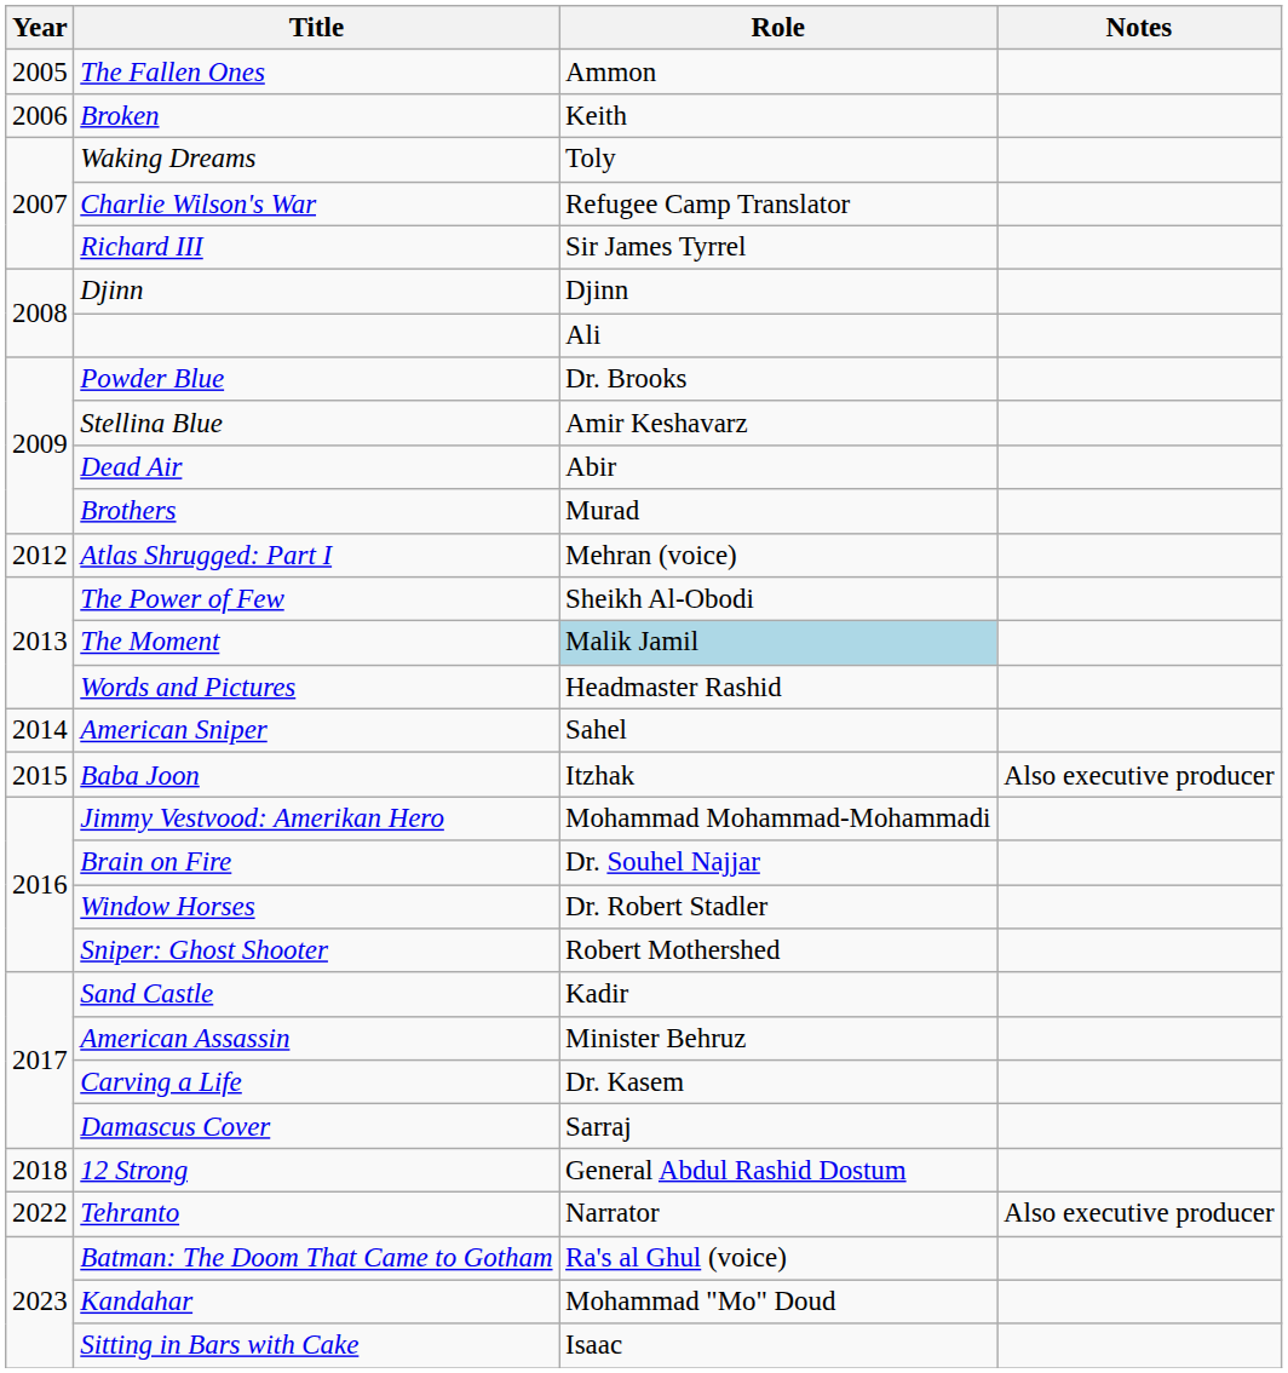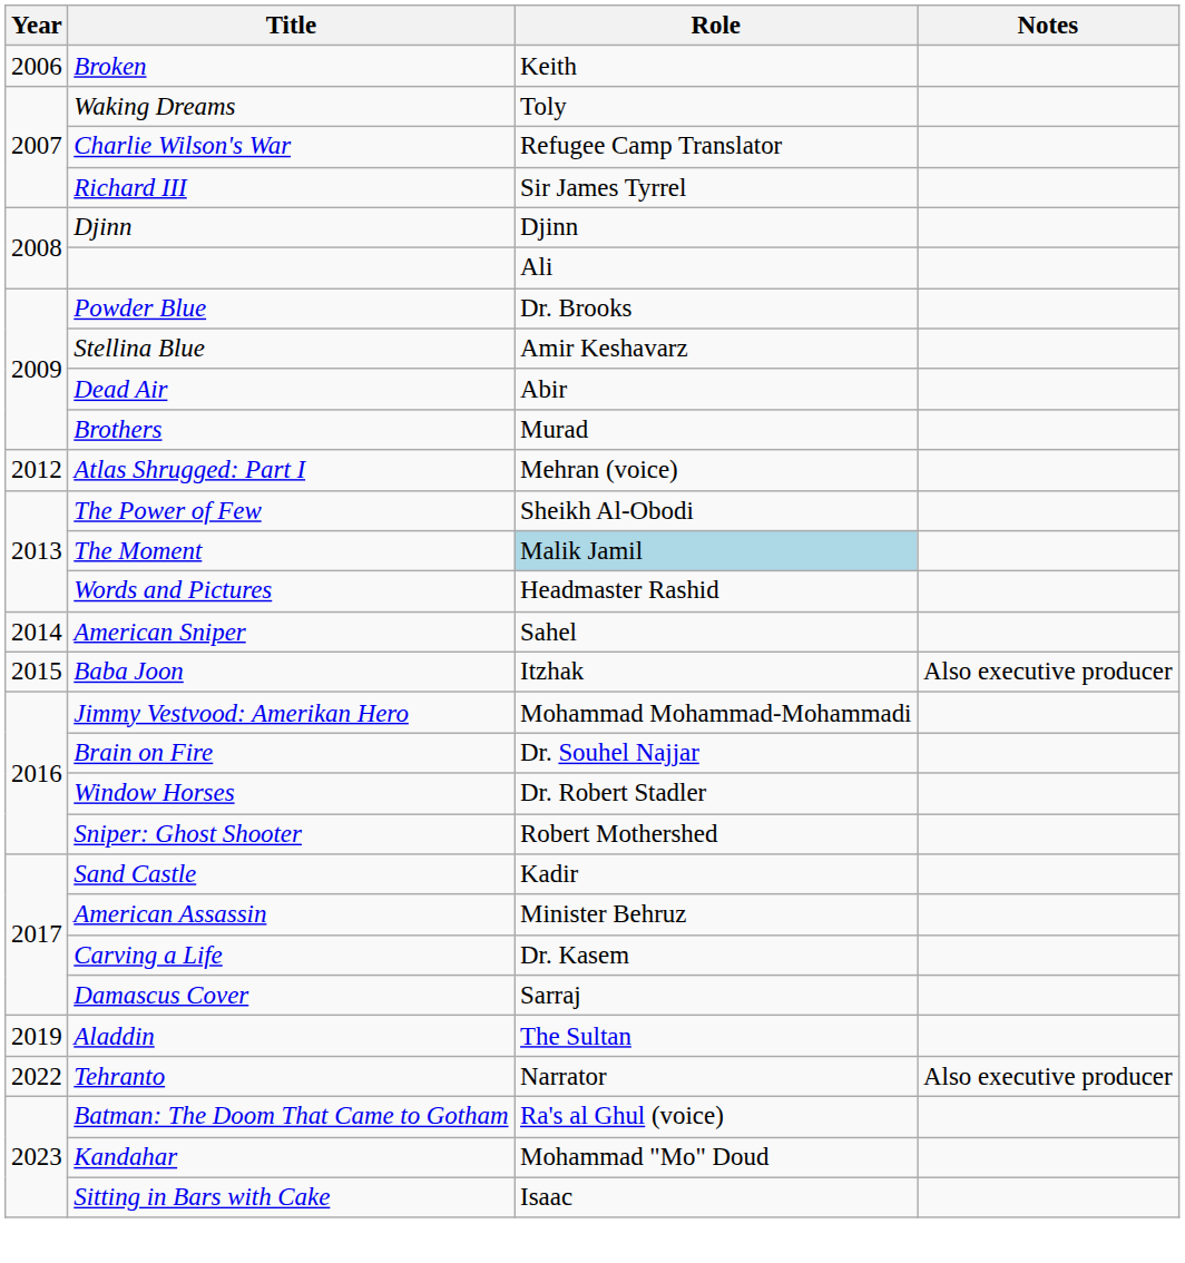 <table class="wikitable sortable">
 <tr>
 <th>Year</th>
 <th>Title</th>
 <th>Role</th>
 <th class="unsortable">Notes</th>
-</tr>
-<tr>
-<td>2005</td>
-<td><em><a href='#'>The Fallen Ones</a></em></td>
-<td>Ammon</td>
-<td></td>
 </tr>
 <tr>
 <td>2006</td>
 <td><em><a href='#'>Broken</a></em></td>
 <td>Keith</td>
 <td></td>
 </tr>
 <tr>
 <td rowspan=3>2007</td>
 <td><em>Waking Dreams</em></td>
 <td>Toly</td>
 <td></td>
 </tr>
 <tr>
 <td><em><a href='#'>Charlie Wilson's War</a></em></td>
 <td>Refugee Camp Translator</td>
 <td></td>
 </tr>
 <tr>
 <td><em><a href='#'>Richard III</a></em></td>
 <td>Sir James Tyrrel</td>
 <td></td>
 </tr>
 <tr>
 <td rowspan=2>2008</td>
 <td><em>Djinn</em></td>
 <td>Djinn</td>
 <td></td>
 </tr>
 <tr>
 <td><em></em></td>
 <td>Ali</td>
 <td></td>
 </tr>
 <tr>
 <td rowspan=4>2009</td>
 <td><em><a href='#'>Powder Blue</a></em></td>
 <td>Dr. Brooks</td>
 <td></td>
 </tr>
 <tr>
 <td><em>Stellina Blue</em></td>
 <td>Amir Keshavarz</td>
 <td></td>
 </tr>
 <tr>
 <td><em><a href='#'>Dead Air</a></em></td>
 <td>Abir</td>
 <td></td>
 </tr>
 <tr>
 <td><em><a href='#'>Brothers</a></em></td>
 <td>Murad</td>
 <td></td>
 </tr>
 <tr>
 <td>2012</td>
 <td><em><a href='#'>Atlas Shrugged: Part I</a></em></td>
 <td>Mehran (voice)</td>
 <td></td>
 </tr>
 <tr>
 <td rowspan=3>2013</td>
 <td><em><a href='#'>The Power of Few</a></em></td>
 <td>Sheikh Al-Obodi</td>
 <td></td>
 </tr>
 <tr>
 <td><em><a href='#'>The Moment</a></em></td>
 <td style="background: lightblue;">Malik Jamil</td>
 <td></td>
 </tr>
 <tr>
 <td><em><a href='#'>Words and Pictures</a></em></td>
 <td>Headmaster Rashid</td>
 <td></td>
 </tr>
 <tr>
 <td>2014</td>
 <td><em><a href='#'>American Sniper</a></em></td>
 <td>Sahel</td>
 <td></td>
 </tr>
 <tr>
 <td>2015</td>
 <td><em><a href='#'>Baba Joon</a></em></td>
 <td>Itzhak</td>
 <td>Also executive producer</td>
 </tr>
 <tr>
 <td rowspan=4>2016</td>
 <td><em><a href='#'>Jimmy Vestvood: Amerikan Hero</a></em></td>
 <td>Mohammad Mohammad-Mohammadi</td>
 <td></td>
 </tr>
 <tr>
 <td><em><a href='#'>Brain on Fire</a></em></td>
 <td>Dr. <a href='#'>Souhel Najjar</a></td>
 <td></td>
 </tr>
 <tr>
 <td><em><a href='#'>Window Horses</a></em></td>
 <td>Dr. Robert Stadler</td>
 <td></td>
 </tr>
 <tr>
 <td><em><a href='#'>Sniper: Ghost Shooter</a></em></td>
 <td>Robert Mothershed</td>
 <td></td>
 </tr>
 <tr>
 <td rowspan="4">2017</td>
 <td><em><a href='#'>Sand Castle</a></em></td>
 <td>Kadir</td>
 <td></td>
 </tr>
 <tr>
 <td><em><a href='#'>American Assassin</a></em></td>
 <td>Minister Behruz</td>
 <td></td>
 </tr>
 <tr>
 <td><em><a href='#'>Carving a Life</a></em></td>
 <td>Dr. Kasem</td>
 <td></td>
 </tr>
 <tr>
 <td><em><a href='#'>Damascus Cover</a></em></td>
 <td>Sarraj</td>
 <td></td>
 </tr>
 <tr>
-<td>2018</td>
-<td><em><a href='#'>12 Strong</a></em></td>
-<td>General <a href='#'>Abdul Rashid Dostum</a></td>
+<td>2019</td>
+<td><em><a href='#'>Aladdin</a></em></td>
+<td><a href='#'>The Sultan</a></td>
 <td></td>
 </tr>
 <tr>
 <td>2022</td>
 <td><em><a href='#'>Tehranto</a></em></td>
 <td>Narrator</td>
 <td>Also executive producer</td>
 </tr>
 <tr>
 <td rowspan="3">2023</td>
 <td><em><a href='#'>Batman: The Doom That Came to Gotham</a> </em></td>
 <td><a href='#'>Ra's al Ghul</a> (voice)</td>
 <td></td>
 </tr>
 <tr>
 <td><a href='#'><em>Kandahar</em></a></td>
 <td>Mohammad "Mo" Doud</td>
 <td></td>
 </tr>
 <tr>
 <td><em><a href='#'>Sitting in Bars with Cake</a></em></td>
 <td>Isaac</td>
 <td></td>
 </tr>
 </table>
